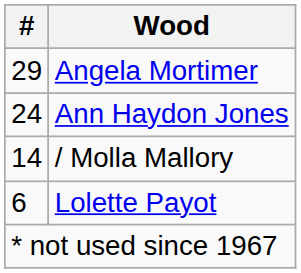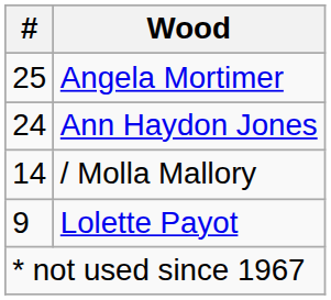 <table class="wikitable">
 <tr>
 <th>#</th>
 <th>Wood</th>
 </tr>
 <tr>
-<td>29</td>
+<td>25</td>
 <td> <a href='#'>Angela Mortimer</a></td>
 </tr>
 <tr>
 <td>24</td>
 <td> <a href='#'>Ann Haydon Jones</a></td>
 </tr>
 <tr>
 <td>14</td>
 <td>/ Molla Mallory</td>
 </tr>
 <tr>
-<td>6</td>
+<td>9</td>
 <td> <a href='#'>Lolette Payot</a></td>
 </tr>
 <tr>
 <td colspan="2">* not used since 1967</td>
 </tr>
 </table>
